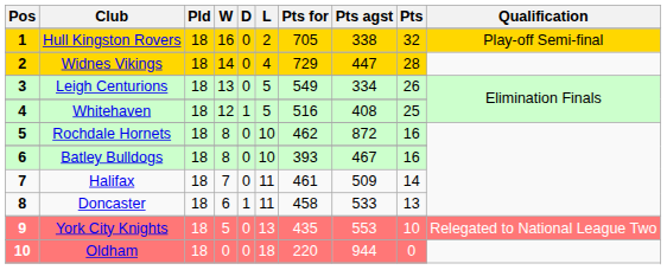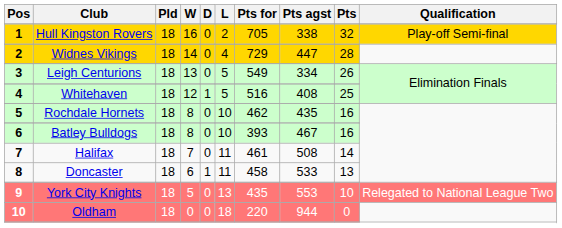 <table class="wikitable" style="text-align:center;">
 <tr>
 <th><strong>Pos</strong></th>
 <th><strong>Club</strong></th>
 <th><strong>Pld</strong></th>
 <th><strong>W</strong></th>
 <th><strong>D</strong></th>
 <th><strong>L</strong></th>
 <th><strong>Pts for</strong></th>
 <th><strong>Pts agst</strong></th>
 <th><strong>Pts</strong></th>
 <th><strong>Qualification</strong></th>
 </tr>
 <tr --->
 </tr>
 <tr align=center style="background:gold;">
 <td><strong>1</strong></td>
 <td> <a href='#'>Hull Kingston Rovers</a></td>
 <td>18</td>
 <td>16</td>
 <td>0</td>
 <td>2</td>
 <td>705</td>
 <td>338</td>
 <td>32</td>
 <td rowspan=2>Play-off Semi-final</td>
 </tr>
 <tr --->
 </tr>
 <tr align=center style="background:gold;">
 <td><strong>2</strong></td>
 <td> <a href='#'>Widnes Vikings</a></td>
 <td>18</td>
 <td>14</td>
 <td>0</td>
 <td>4</td>
 <td>729</td>
 <td>447</td>
 <td>28</td>
 </tr>
 <tr --->
 </tr>
 <tr align=center style="background:#ccffcc;">
 <td><strong>3</strong></td>
 <td> <a href='#'>Leigh Centurions</a></td>
 <td>18</td>
 <td>13</td>
 <td>0</td>
 <td>5</td>
 <td>549</td>
 <td>334</td>
 <td>26</td>
 <td rowspan=4>Elimination Finals</td>
 </tr>
 <tr --->
 </tr>
 <tr align=center style="background:#ccffcc;">
 <td><strong>4</strong></td>
 <td> <a href='#'>Whitehaven</a></td>
 <td>18</td>
 <td>12</td>
 <td>1</td>
 <td>5</td>
 <td>516</td>
 <td>408</td>
 <td>25</td>
 </tr>
 <tr --->
 </tr>
 <tr align=center style="background:#ccffcc;">
 <td><strong>5</strong></td>
 <td> <a href='#'>Rochdale Hornets</a></td>
 <td>18</td>
 <td>8</td>
 <td>0</td>
 <td>10</td>
 <td>462</td>
-<td>872</td>
+<td>435</td>
 <td>16</td>
 </tr>
 <tr --->
 </tr>
 <tr align=center style="background:#ccffcc;">
 <td><strong>6</strong></td>
 <td> <a href='#'>Batley Bulldogs</a></td>
 <td>18</td>
 <td>8</td>
 <td>0</td>
 <td>10</td>
 <td>393</td>
 <td>467</td>
 <td>16</td>
 </tr>
 <tr --->
 <td><strong>7</strong></td>
 <td> <a href='#'>Halifax</a></td>
 <td>18</td>
 <td>7</td>
 <td>0</td>
 <td>11</td>
 <td>461</td>
-<td>509</td>
+<td>508</td>
 <td>14</td>
 </tr>
 <tr --->
 <td><strong>8</strong></td>
 <td> <a href='#'>Doncaster</a></td>
 <td>18</td>
 <td>6</td>
 <td>1</td>
 <td>11</td>
 <td>458</td>
 <td>533</td>
 <td>13</td>
 </tr>
 <tr --->
 </tr>
 <tr align=center style="background:#ff7777;color:white">
 <td><strong>9</strong></td>
 <td> <a href='#'>York City Knights</a></td>
 <td>18</td>
 <td>5</td>
 <td>0</td>
 <td>13</td>
 <td>435</td>
 <td>553</td>
 <td>10</td>
 <td rowspan=2>Relegated to National League Two</td>
 </tr>
 <tr --->
 </tr>
 <tr align=center style="background:#ff7777;color:white">
 <td><strong>10</strong></td>
 <td> <a href='#'>Oldham</a></td>
 <td>18</td>
 <td>0</td>
 <td>0</td>
 <td>18</td>
 <td>220</td>
 <td>944</td>
 <td>0</td>
 </tr>
 <tr --->
 </tr>
 </table>
